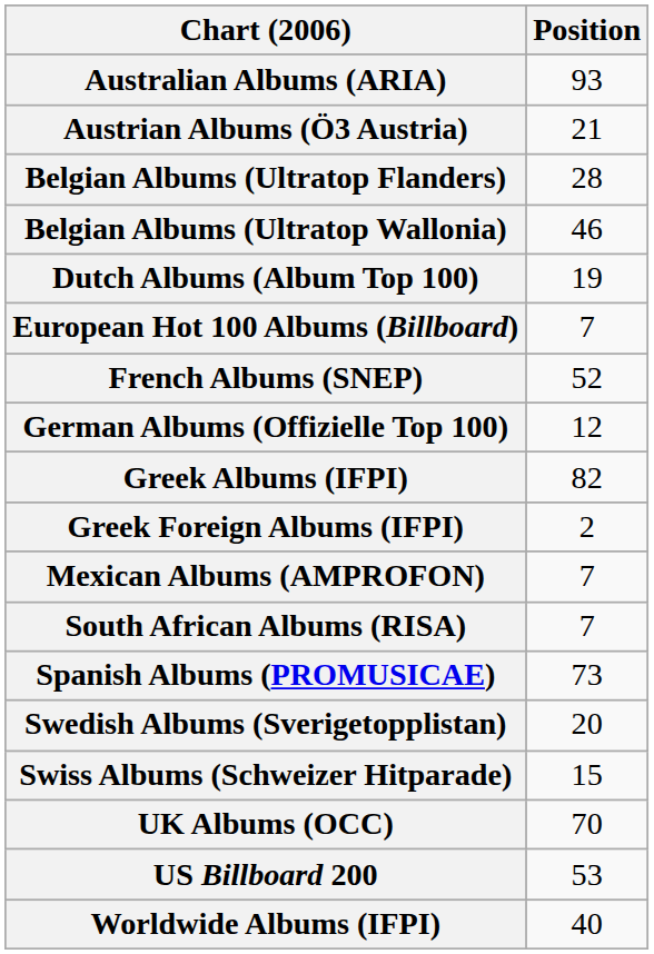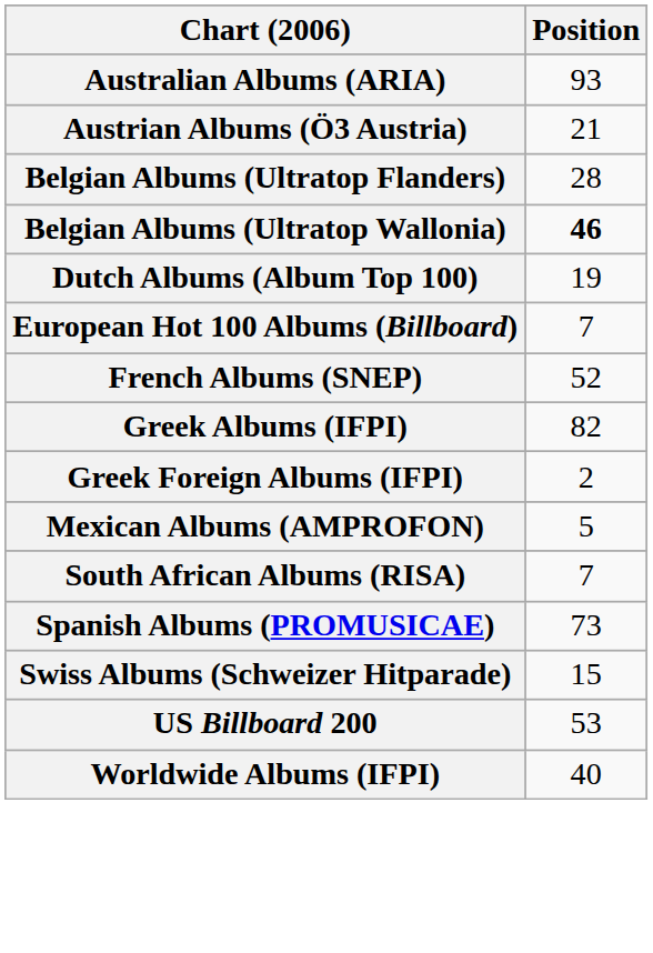 <table class="wikitable sortable plainrowheaders">
 <tr>
 <th scope="col">Chart (2006)</th>
 <th scope="col">Position</th>
 </tr>
 <tr>
 <th scope="row">Australian Albums (ARIA)</th>
 <td align="center">93</td>
 </tr>
 <tr>
 <th scope="row">Austrian Albums (Ö3 Austria)</th>
 <td align="center">21</td>
 </tr>
 <tr>
 <th scope="row">Belgian Albums (Ultratop Flanders)</th>
 <td align="center">28</td>
 </tr>
 <tr>
 <th scope="row">Belgian Albums (Ultratop Wallonia)</th>
-<td align="center">46</td>
+<td align="center"><strong>46</strong></td>
 </tr>
 <tr>
 <th scope="row">Dutch Albums (Album Top 100)</th>
 <td align="center">19</td>
 </tr>
 <tr>
 <th scope="row">European Hot 100 Albums (<em>Billboard</em>)</th>
 <td align="center">7</td>
 </tr>
 <tr>
 <th scope="row">French Albums (SNEP)</th>
 <td style="text-align:center;">52</td>
 </tr>
 <tr>
-<th scope="row">German Albums (Offizielle Top 100)</th>
-<td style="text-align:center;">12</td>
-</tr>
-<tr>
 <th scope="row">Greek Albums (IFPI)</th>
 <td style="text-align:center;">82</td>
 </tr>
 <tr>
 <th scope="row">Greek Foreign Albums (IFPI)</th>
 <td style="text-align:center;">2</td>
 </tr>
 <tr>
 <th scope="row">Mexican Albums (AMPROFON)</th>
-<td align="center">7</td>
+<td align="center">5</td>
 </tr>
 <tr>
 <th scope="row">South African Albums (RISA)</th>
 <td align="center">7</td>
 </tr>
 <tr>
 <th scope="row">Spanish Albums (<a href='#'>PROMUSICAE</a>)</th>
 <td align="center">73</td>
 </tr>
 <tr>
-<th scope="row">Swedish Albums (Sverigetopplistan)</th>
-<td align="center">20</td>
-</tr>
-<tr>
 <th scope="row">Swiss Albums (Schweizer Hitparade)</th>
 <td align="center">15</td>
-</tr>
-<tr>
-<th scope="row">UK Albums (OCC)</th>
-<td align="center">70</td>
 </tr>
 <tr>
 <th scope="row">US <em>Billboard</em> 200</th>
 <td align="center">53</td>
 </tr>
 <tr>
 <th scope="row">Worldwide Albums (IFPI)</th>
 <td style="text-align:center;">40</td>
 </tr>
 </table>
